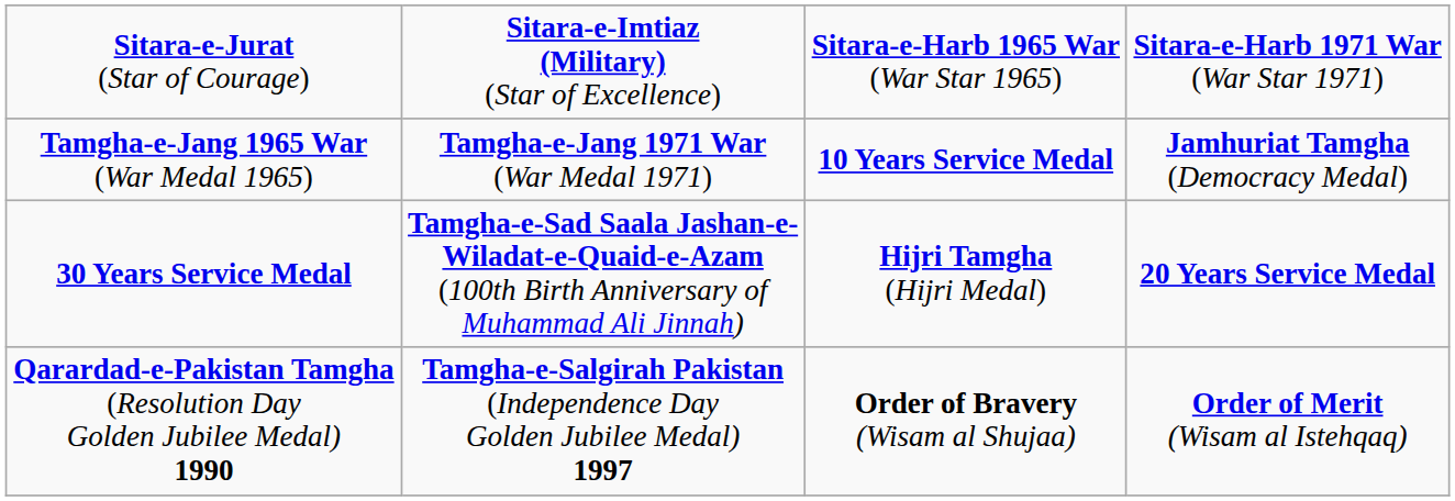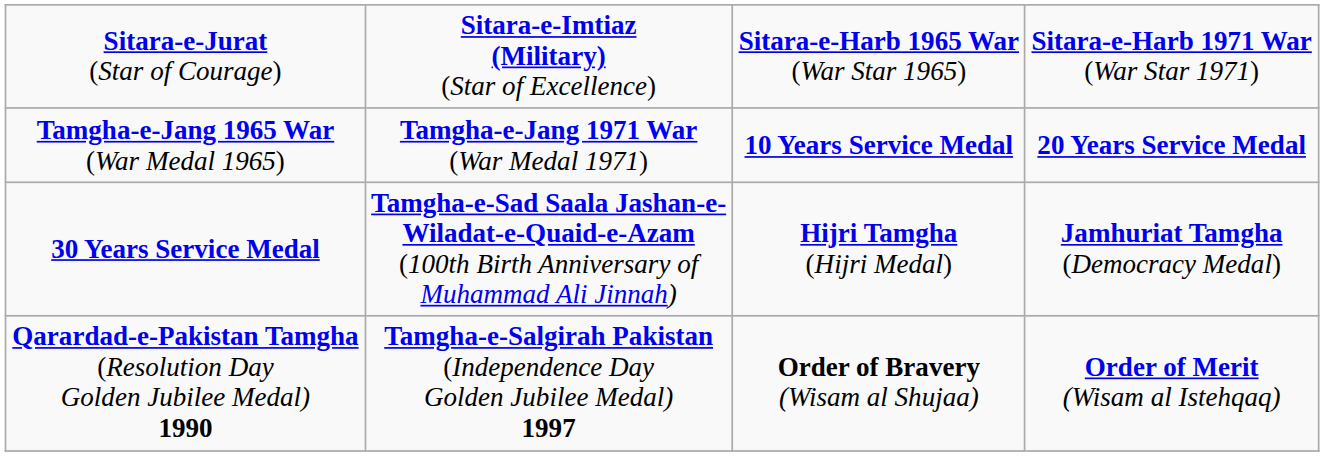 <table class="wikitable" style="margin:1em auto; text-align:center;">
 <tr>
 <td><strong><a href='#'>Sitara-e-Jurat</a></strong><br>(<em>Star of Courage</em>)</td>
 <td><strong><a href='#'>Sitara-e-Imtiaz</a></strong><br><strong><a href='#'>(Military)</a></strong><br>(<em>Star of Excellence</em>)</td>
 <td><strong><a href='#'>Sitara-e-Harb 1965 War</a></strong><br>(<em>War Star 1965</em>)</td>
 <td><strong><a href='#'>Sitara-e-Harb 1971 War</a></strong><br>(<em>War Star 1971</em>)</td>
 </tr>
 <tr>
 <td><strong><a href='#'>Tamgha-e-Jang 1965 War</a></strong><br>(<em>War Medal 1965</em>)</td>
 <td><strong><a href='#'>Tamgha-e-Jang 1971 War</a></strong><br>(<em>War Medal 1971</em>)</td>
 <td><strong><a href='#'>10 Years Service Medal</a></strong></td>
-<td><strong><a href='#'>Jamhuriat Tamgha</a></strong><br>(<em>Democracy Medal</em>)</td>
+<td><strong><a href='#'>20 Years Service Medal</a></strong></td>
 </tr>
 <tr>
 <td><strong><a href='#'>30 Years Service Medal</a></strong></td>
 <td><strong><a href='#'>Tamgha-e-Sad Saala Jashan-e-</a></strong><br><strong><a href='#'>Wiladat-e-Quaid-e-Azam</a></strong><br>(<em>100th Birth Anniversary of</em><br><em><a href='#'>Muhammad Ali Jinnah</a>)</em></td>
 <td><strong><a href='#'>Hijri Tamgha</a></strong><br>(<em>Hijri Medal</em>)</td>
-<td><strong><a href='#'>20 Years Service Medal</a></strong></td>
+<td><strong><a href='#'>Jamhuriat Tamgha</a></strong><br>(<em>Democracy Medal</em>)</td>
 </tr>
 <tr>
 <td><strong><a href='#'>Qarardad-e-Pakistan Tamgha</a></strong><br>(<em>Resolution Day</em><br><em>Golden Jubilee Medal)</em><br><strong>1990</strong></td>
 <td><strong><a href='#'>Tamgha-e-Salgirah Pakistan</a></strong><br>(<em>Independence Day</em><br><em>Golden Jubilee Medal)</em><br><strong>1997</strong></td>
 <td><strong>Order of Bravery</strong><br><em>(Wisam al Shujaa)</em></td>
 <td><strong><a href='#'>Order of Merit</a></strong><br><em>(Wisam al Istehqaq)</em></td>
 </tr>
 </table>
